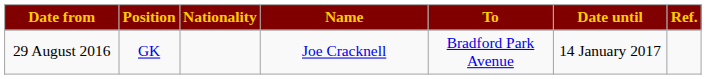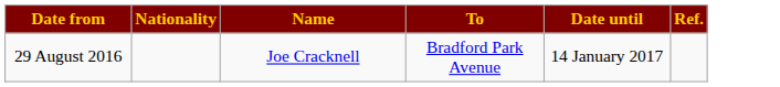 <table class="wikitable"  style="text-align:center; font-size:90%; ">
 <tr>
 <th style="background:#800000; color:#FFCC00; width:100px;">Date from</th>
-<th style="background:#800000; color:#FFCC00; width:50px;">Position</th>
 <th style="background:#800000; color:#FFCC00; width:50px;">Nationality</th>
 <th style="background:#800000; color:#FFCC00; width:150px;">Name</th>
 <th style="background:#800000; color:#FFCC00; width:110px;">To</th>
 <th style="background:#800000; color:#FFCC00; width:100px;">Date until</th>
 <th style="background:#800000; color:#FFCC00; width:25px;">Ref.</th>
 </tr>
 <tr>
 <td>29 August 2016</td>
-<td><a href='#'>GK</a></td>
 <td></td>
 <td><a href='#'>Joe Cracknell</a></td>
 <td><a href='#'>Bradford Park Avenue</a></td>
 <td>14 January 2017</td>
 <td></td>
 </tr>
 </table>
